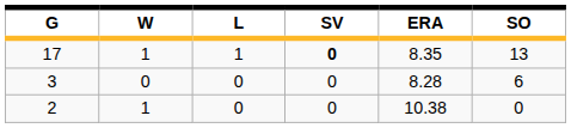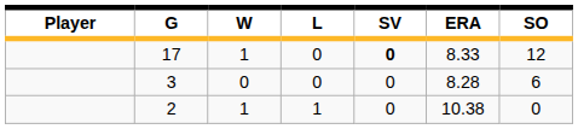 <table class="wikitable sortable">
 <tr>
+<th style="background:#FFFFFF; border-top:#000000 5px solid; border-bottom:#FDB827 5px solid;" width="16%">Player</th>
 <th style="background:#FFFFFF; border-top:#000000 5px solid; border-bottom:#FDB827 5px solid;" width="9%">G</th>
 <th style="background:#FFFFFF; border-top:#000000 5px solid; border-bottom:#FDB827 5px solid;" width="9%">W</th>
 <th style="background:#FFFFFF; border-top:#000000 5px solid; border-bottom:#FDB827 5px solid;" width="9%">L</th>
 <th style="background:#FFFFFF; border-top:#000000 5px solid; border-bottom:#FDB827 5px solid;" width="9%">SV</th>
 <th style="background:#FFFFFF; border-top:#000000 5px solid; border-bottom:#FDB827 5px solid;" width="9%">ERA</th>
 <th style="background:#FFFFFF; border-top:#000000 5px solid; border-bottom:#FDB827 5px solid;" width="9%">SO</th>
 </tr>
 <tr align="center">
+<td></td>
 <td>17</td>
 <td>1</td>
-<td>1</td>
+<td>0</td>
 <td><strong>0</strong></td>
-<td>8.35</td>
-<td>13</td>
+<td>8.33</td>
+<td>12</td>
 </tr>
 <tr align="center">
+<td></td>
 <td>3</td>
 <td>0</td>
 <td>0</td>
 <td>0</td>
 <td>8.28</td>
 <td>6</td>
 </tr>
 <tr align="center">
+<td></td>
 <td>2</td>
 <td>1</td>
-<td>0</td>
+<td>1</td>
 <td>0</td>
 <td>10.38</td>
 <td>0</td>
 </tr>
 </table>
